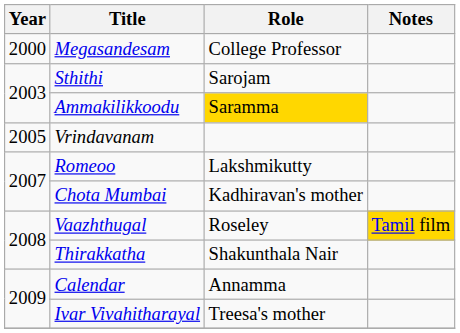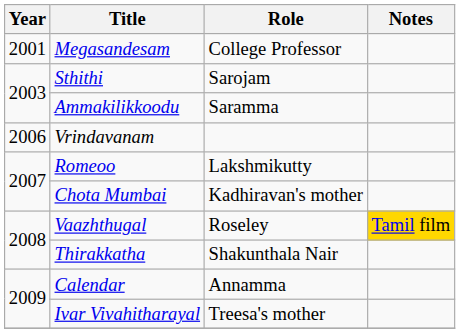 <table class="wikitable sortable">
 <tr>
 <th scope="col">Year</th>
 <th scope="col">Title</th>
 <th scope="col">Role</th>
 <th scope="col" class="unsortable">Notes</th>
 </tr>
 <tr>
-<td>2000</td>
+<td>2001</td>
 <td><em><a href='#'>Megasandesam</a></em></td>
 <td>College Professor</td>
 <td></td>
 </tr>
 <tr>
 <td rowspan=2>2003</td>
 <td><em><a href='#'>Sthithi</a></em></td>
 <td>Sarojam</td>
 <td></td>
 </tr>
 <tr>
 <td><em><a href='#'>Ammakilikkoodu</a></em></td>
-<td style="background: gold;">Saramma</td>
+<td>Saramma</td>
 <td></td>
 </tr>
 <tr>
-<td>2005</td>
+<td>2006</td>
 <td><em>Vrindavanam</em></td>
 <td></td>
 <td></td>
 </tr>
 <tr>
 <td rowspan=2>2007</td>
 <td><em><a href='#'>Romeoo</a></em></td>
 <td>Lakshmikutty</td>
 <td></td>
 </tr>
 <tr>
 <td><em><a href='#'>Chota Mumbai</a></em></td>
 <td>Kadhiravan's mother</td>
 <td></td>
 </tr>
 <tr>
 <td rowspan=2>2008</td>
 <td><em><a href='#'>Vaazhthugal</a></em></td>
 <td>Roseley</td>
 <td style="background: gold;"><a href='#'>Tamil</a> film</td>
 </tr>
 <tr>
 <td><em><a href='#'>Thirakkatha</a></em></td>
 <td>Shakunthala Nair</td>
 <td></td>
 </tr>
 <tr>
 <td rowspan=2>2009</td>
 <td><em><a href='#'>Calendar</a></em></td>
 <td>Annamma</td>
 <td></td>
 </tr>
 <tr>
 <td><em><a href='#'>Ivar Vivahitharayal</a></em></td>
 <td>Treesa's mother</td>
 <td></td>
 </tr>
 <tr>
 </tr>
 </table>
